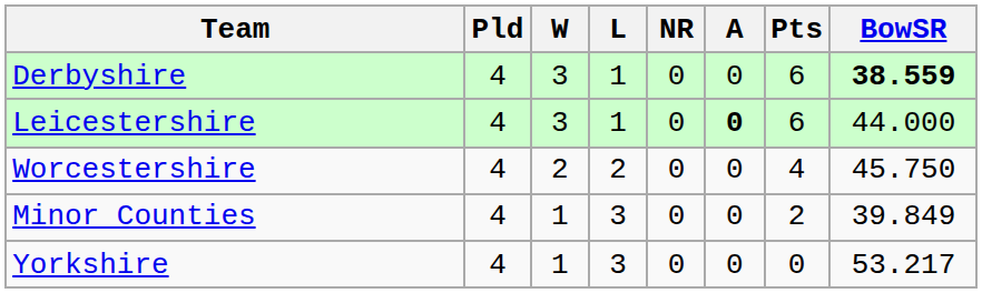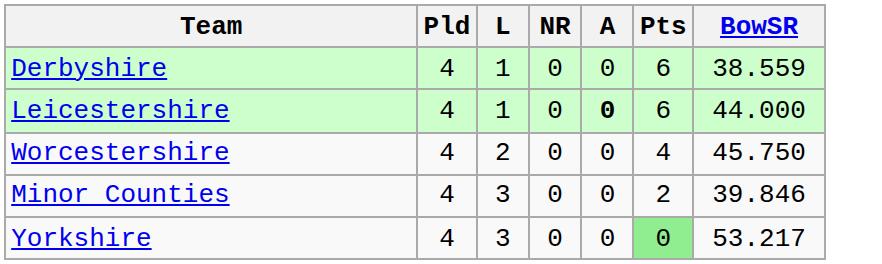 <table class="wikitable" style="text-align: center;">
 <tr>
 <th width=200>Team</th>
 <th width=20>Pld</th>
-<th width=20>W</th>
 <th width=20>L</th>
 <th width=20>NR</th>
 <th width=20>A</th>
 <th width=20>Pts</th>
 <th width=60><a href='#'>BowSR</a></th>
 </tr>
 <tr bgcolor="#ccffcc">
 <td align=left><a href='#'>Derbyshire</a></td>
 <td>4</td>
-<td>3</td>
 <td>1</td>
 <td>0</td>
 <td>0</td>
 <td>6</td>
-<td><strong>38.559</strong></td>
+<td>38.559</td>
 </tr>
 <tr bgcolor="#ccffcc">
 <td align=left><a href='#'>Leicestershire</a></td>
 <td>4</td>
-<td>3</td>
 <td>1</td>
 <td>0</td>
 <td><strong>0</strong></td>
 <td>6</td>
 <td>44.000</td>
 </tr>
 <tr>
 <td align=left><a href='#'>Worcestershire</a></td>
 <td>4</td>
 <td>2</td>
-<td>2</td>
 <td>0</td>
 <td>0</td>
 <td>4</td>
 <td>45.750</td>
 </tr>
 <tr>
 <td align=left><a href='#'>Minor Counties</a></td>
 <td>4</td>
-<td>1</td>
 <td>3</td>
 <td>0</td>
 <td>0</td>
 <td>2</td>
-<td>39.849</td>
+<td>39.846</td>
 </tr>
 <tr>
 <td align=left><a href='#'>Yorkshire</a></td>
 <td>4</td>
-<td>1</td>
 <td>3</td>
 <td>0</td>
 <td>0</td>
-<td>0</td>
+<td style="background: lightgreen;">0</td>
 <td>53.217</td>
 </tr>
 </table>
